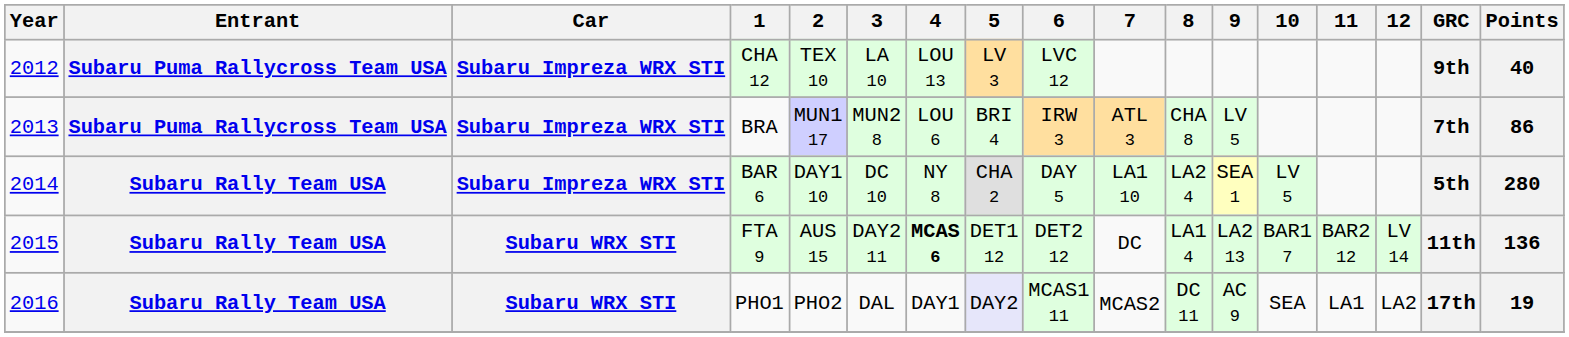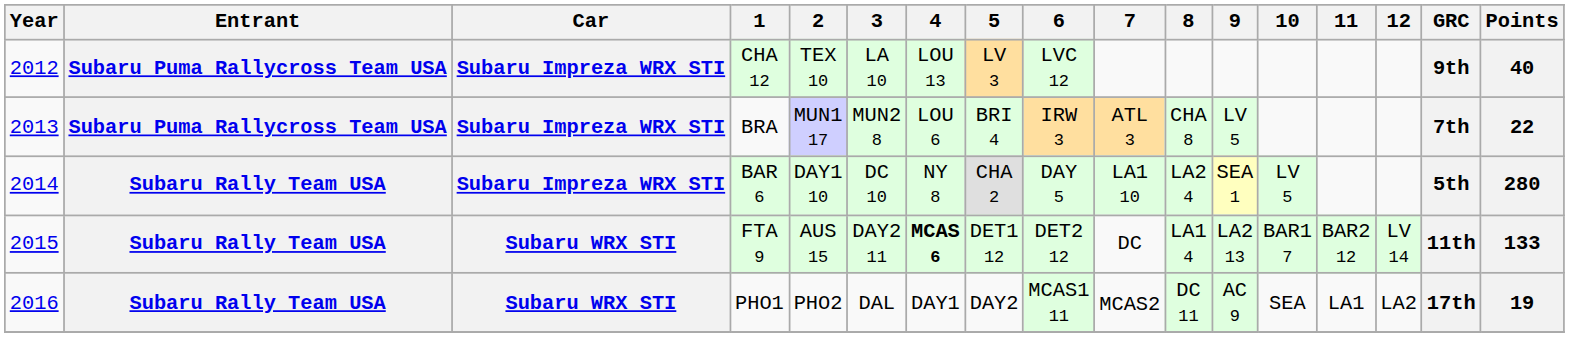 <table class="wikitable" border="1" style="text-align:center; font-size:90%;">
 <tr>
 <th>Year</th>
 <th>Entrant</th>
 <th>Car</th>
 <th>1</th>
 <th>2</th>
 <th>3</th>
 <th>4</th>
 <th>5</th>
 <th>6</th>
 <th>7</th>
 <th>8</th>
 <th>9</th>
 <th>10</th>
 <th>11</th>
 <th>12</th>
 <th>GRC</th>
 <th>Points</th>
 </tr>
 <tr>
 <td><a href='#'>2012</a></td>
 <th><a href='#'>Subaru Puma Rallycross Team USA</a></th>
 <th><a href='#'>Subaru Impreza WRX STI</a></th>
 <td style="background:#DFFFDF;">CHA<br><small>12</small></td>
 <td style="background:#DFFFDF;">TEX<br><small>10</small></td>
 <td style="background:#DFFFDF;">LA <br><small>10</small></td>
 <td style="background:#DFFFDF;">LOU <br><small>13</small></td>
 <td style="background:#FFDF9F;">LV<br><small>3</small></td>
 <td style="background:#DFFFDF;">LVC<br><small>12</small></td>
 <td></td>
 <td></td>
 <td></td>
 <td></td>
 <td></td>
 <td></td>
 <th>9th</th>
 <th>40</th>
 </tr>
 <tr>
 <td><a href='#'>2013</a></td>
 <th><a href='#'>Subaru Puma Rallycross Team USA</a></th>
 <th><a href='#'>Subaru Impreza WRX STI</a></th>
 <td>BRA<br><small></small></td>
 <td style="background:#CFCFFF;">MUN1<br><small>17</small></td>
 <td style="background:#DFFFDF;">MUN2<br><small>8</small></td>
 <td style="background:#DFFFDF;">LOU<br><small>6</small></td>
 <td style="background:#DFFFDF;">BRI<br><small>4</small></td>
 <td style="background:#FFDF9F;">IRW<br><small>3</small></td>
 <td style="background:#FFDF9F;">ATL<br><small>3</small></td>
 <td style="background:#DFFFDF;">CHA<br><small>8</small></td>
 <td style="background:#DFFFDF;">LV<br><small>5</small></td>
 <td></td>
 <td></td>
 <td></td>
 <th>7th</th>
-<th>86</th>
+<th>22</th>
 </tr>
 <tr>
 <td><a href='#'>2014</a></td>
 <th><a href='#'>Subaru Rally Team USA</a></th>
 <th><a href='#'>Subaru Impreza WRX STI</a></th>
 <td style="background:#DFFFDF;">BAR<br><small>6</small></td>
 <td style="background:#DFFFDF;">DAY1<br><small>10</small></td>
 <td style="background:#DFFFDF;">DC<br><small>10</small></td>
 <td style="background:#DFFFDF;">NY<br><small>8</small></td>
 <td style="background:#DFDFDF;">CHA<br><small>2</small></td>
 <td style="background:#DFFFDF;">DAY<br><small>5</small></td>
 <td style="background:#DFFFDF;">LA1<br><small>10</small></td>
 <td style="background:#DFFFDF;">LA2<br><small>4</small></td>
 <td style="background:#FFFFBF;">SEA<br><small>1</small></td>
 <td style="background:#DFFFDF;">LV<br><small>5</small></td>
 <td></td>
 <td></td>
 <th>5th</th>
 <th>280</th>
 </tr>
 <tr>
 <td><a href='#'>2015</a></td>
 <th><a href='#'>Subaru Rally Team USA</a></th>
 <th><a href='#'>Subaru WRX STI</a></th>
 <td style="background:#DFFFDF;">FTA<br><small>9</small></td>
 <td style="background:#DFFFDF;">AUS<br><small>15</small></td>
 <td style="background:#DFFFDF;">DAY2<br><small>11</small></td>
 <td style="background:#DFFFDF;"><strong>MCAS<br><small>6</small></strong></td>
 <td style="background:#DFFFDF;">DET1<br><small>12</small></td>
 <td style="background:#DFFFDF;">DET2<br><small>12</small></td>
 <td>DC<br><small></small></td>
 <td style="background:#DFFFDF;">LA1<br><small>4</small></td>
 <td style="background:#DFFFDF;">LA2<br><small>13</small></td>
 <td style="background:#DFFFDF;">BAR1<br><small>7</small></td>
 <td style="background:#DFFFDF;">BAR2<br><small>12</small></td>
 <td style="background:#DFFFDF;">LV<br><small>14</small></td>
 <th>11th</th>
-<th>136</th>
+<th>133</th>
 </tr>
 <tr>
 <td><a href='#'>2016</a></td>
 <th><a href='#'>Subaru Rally Team USA</a></th>
 <th><a href='#'>Subaru  WRX STI</a></th>
 <td>PHO1</td>
 <td>PHO2</td>
 <td>DAL</td>
 <td>DAY1</td>
-<td style="background: lavender;">DAY2</td>
+<td>DAY2</td>
 <td style="background:#DFFFDF;">MCAS1<br><small>11</small></td>
 <td>MCAS2<sup></sup></td>
 <td style="background:#DFFFDF;">DC<br><small>11</small></td>
 <td style="background:#DFFFDF;">AC<br><small>9</small></td>
 <td>SEA<br><small></small></td>
 <td>LA1<br><small></small></td>
 <td>LA2<br><small></small></td>
 <th>17th</th>
 <th>19</th>
 </tr>
 <tr>
 </tr>
 </table>
